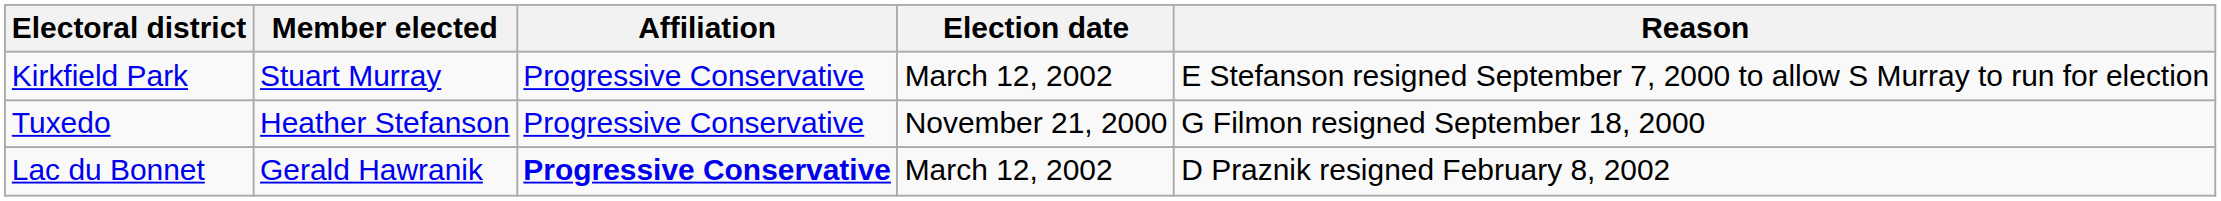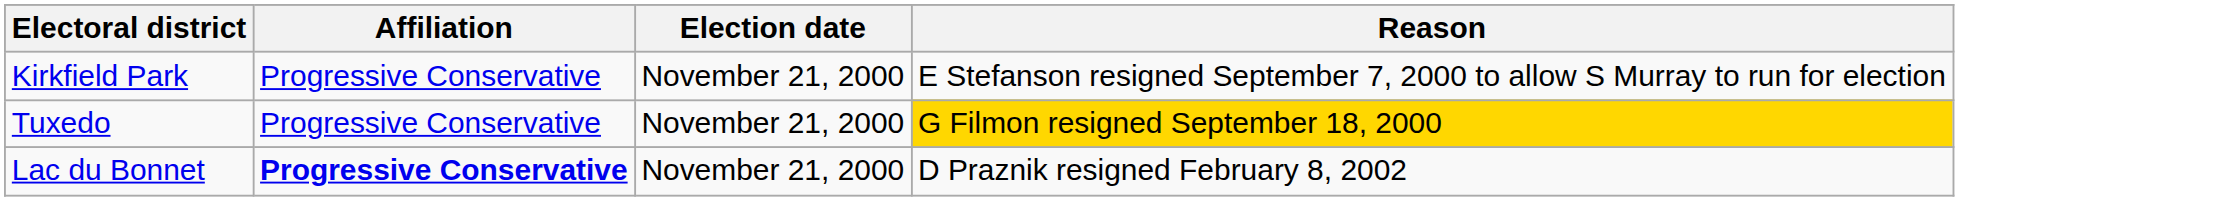 <table class="wikitable sortable">
 <tr>
 <th>Electoral district</th>
-<th>Member elected</th>
 <th>Affiliation</th>
 <th>Election date</th>
 <th>Reason</th>
 </tr>
 <tr>
 <td><a href='#'>Kirkfield Park</a></td>
-<td><a href='#'>Stuart Murray</a></td>
 <td><a href='#'>Progressive Conservative</a></td>
-<td>March 12, 2002</td>
+<td>November 21, 2000</td>
 <td>E Stefanson resigned September 7, 2000 to allow S Murray to run for election</td>
 </tr>
 <tr>
 <td><a href='#'>Tuxedo</a></td>
-<td><a href='#'>Heather Stefanson</a></td>
 <td><a href='#'>Progressive Conservative</a></td>
 <td>November 21, 2000</td>
-<td>G Filmon resigned September 18, 2000</td>
+<td style="background: gold;">G Filmon resigned September 18, 2000</td>
 </tr>
 <tr>
 <td><a href='#'>Lac du Bonnet</a></td>
-<td><a href='#'>Gerald Hawranik</a></td>
 <td><strong><a href='#'>Progressive Conservative</a></strong></td>
-<td>March 12, 2002</td>
+<td>November 21, 2000</td>
 <td>D Praznik resigned February 8, 2002</td>
 </tr>
 </table>
